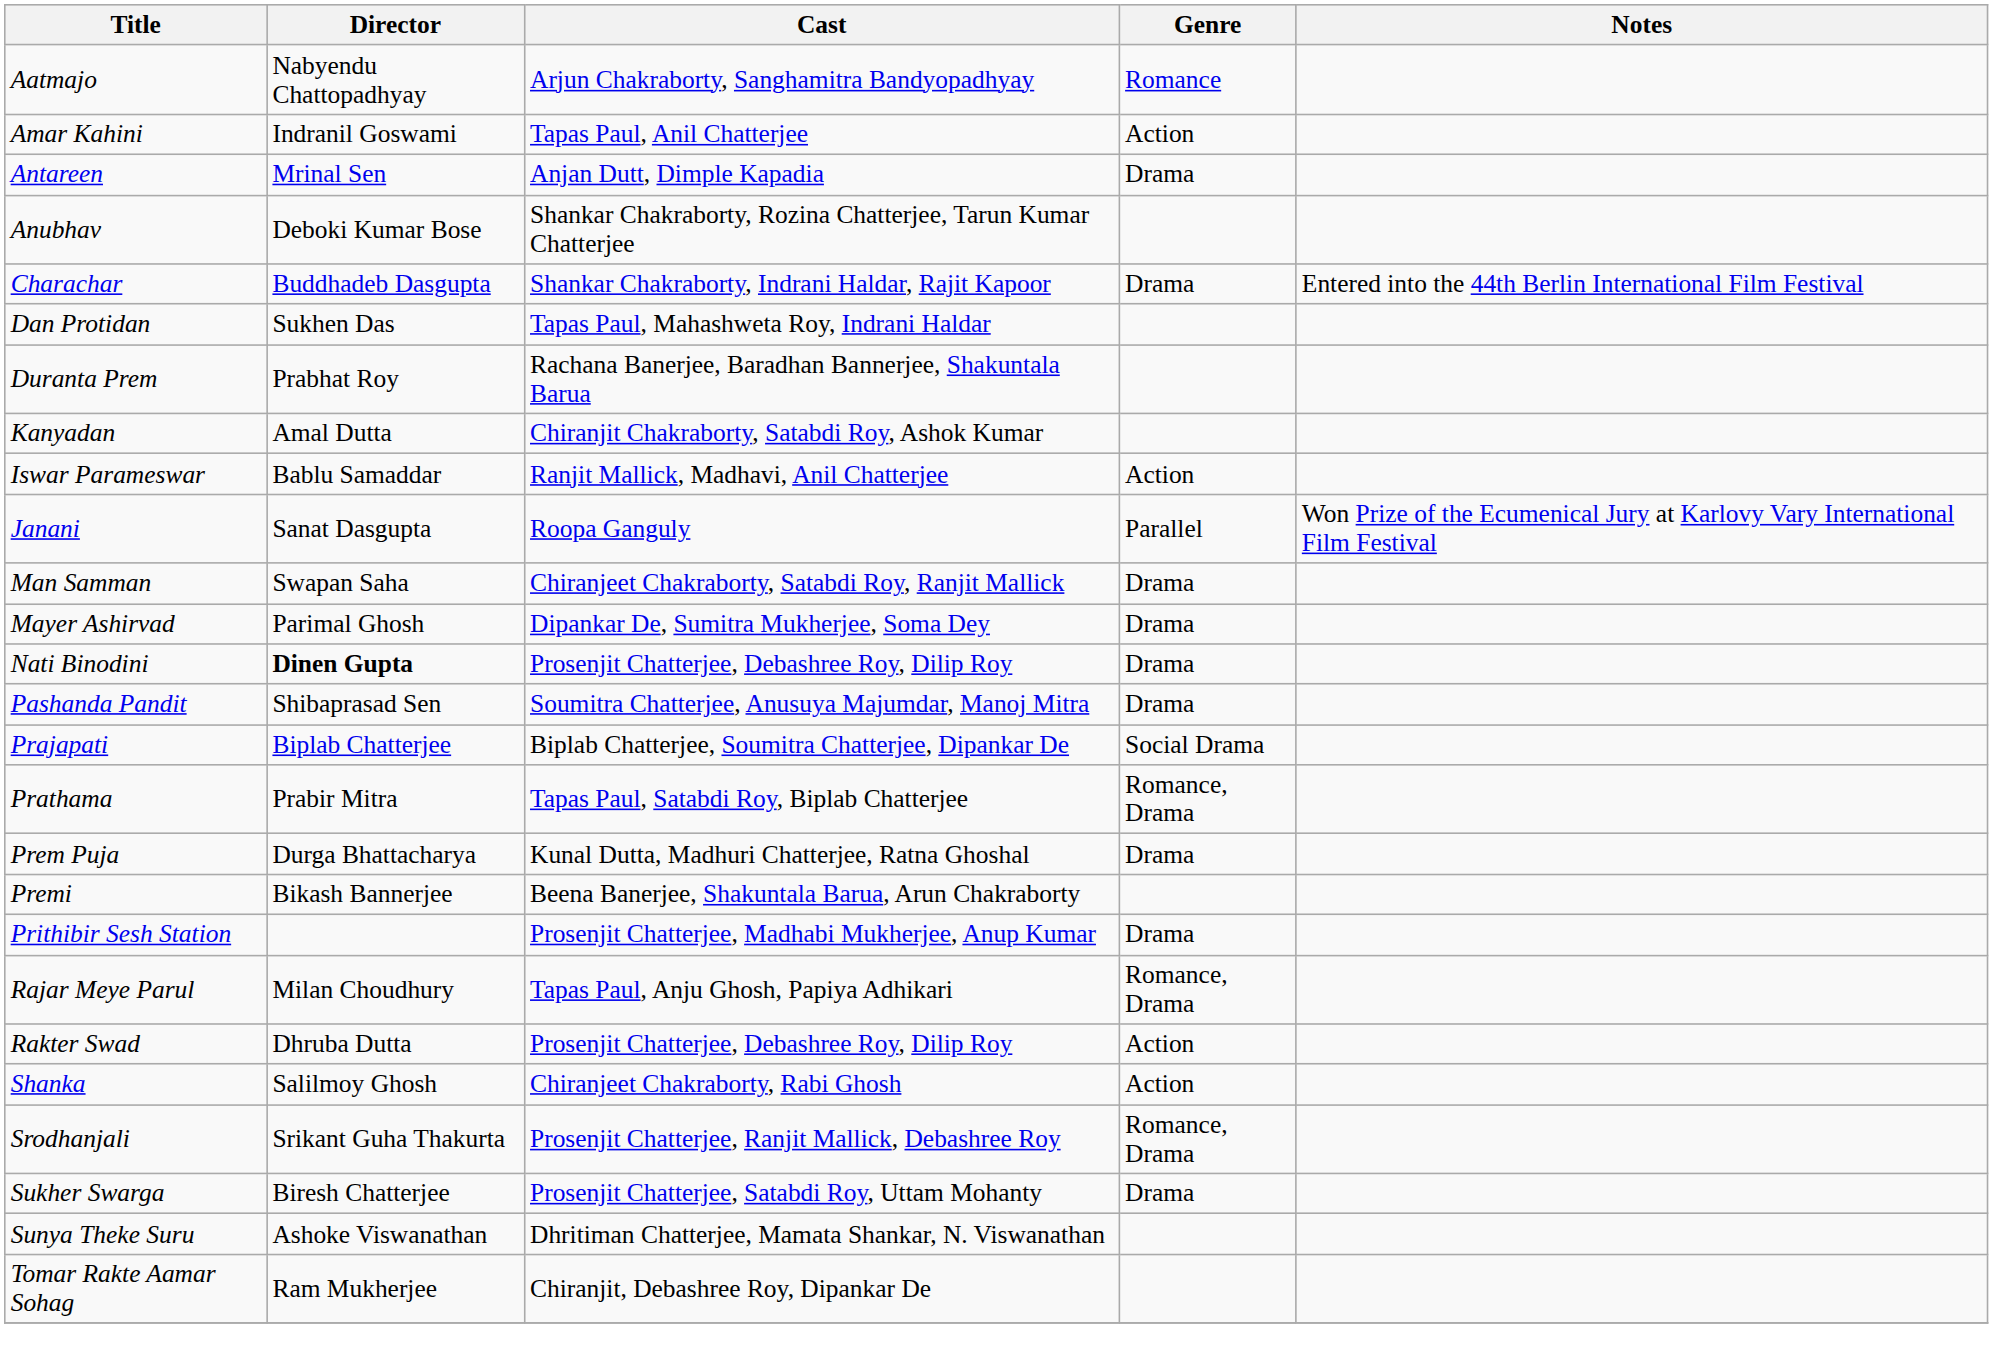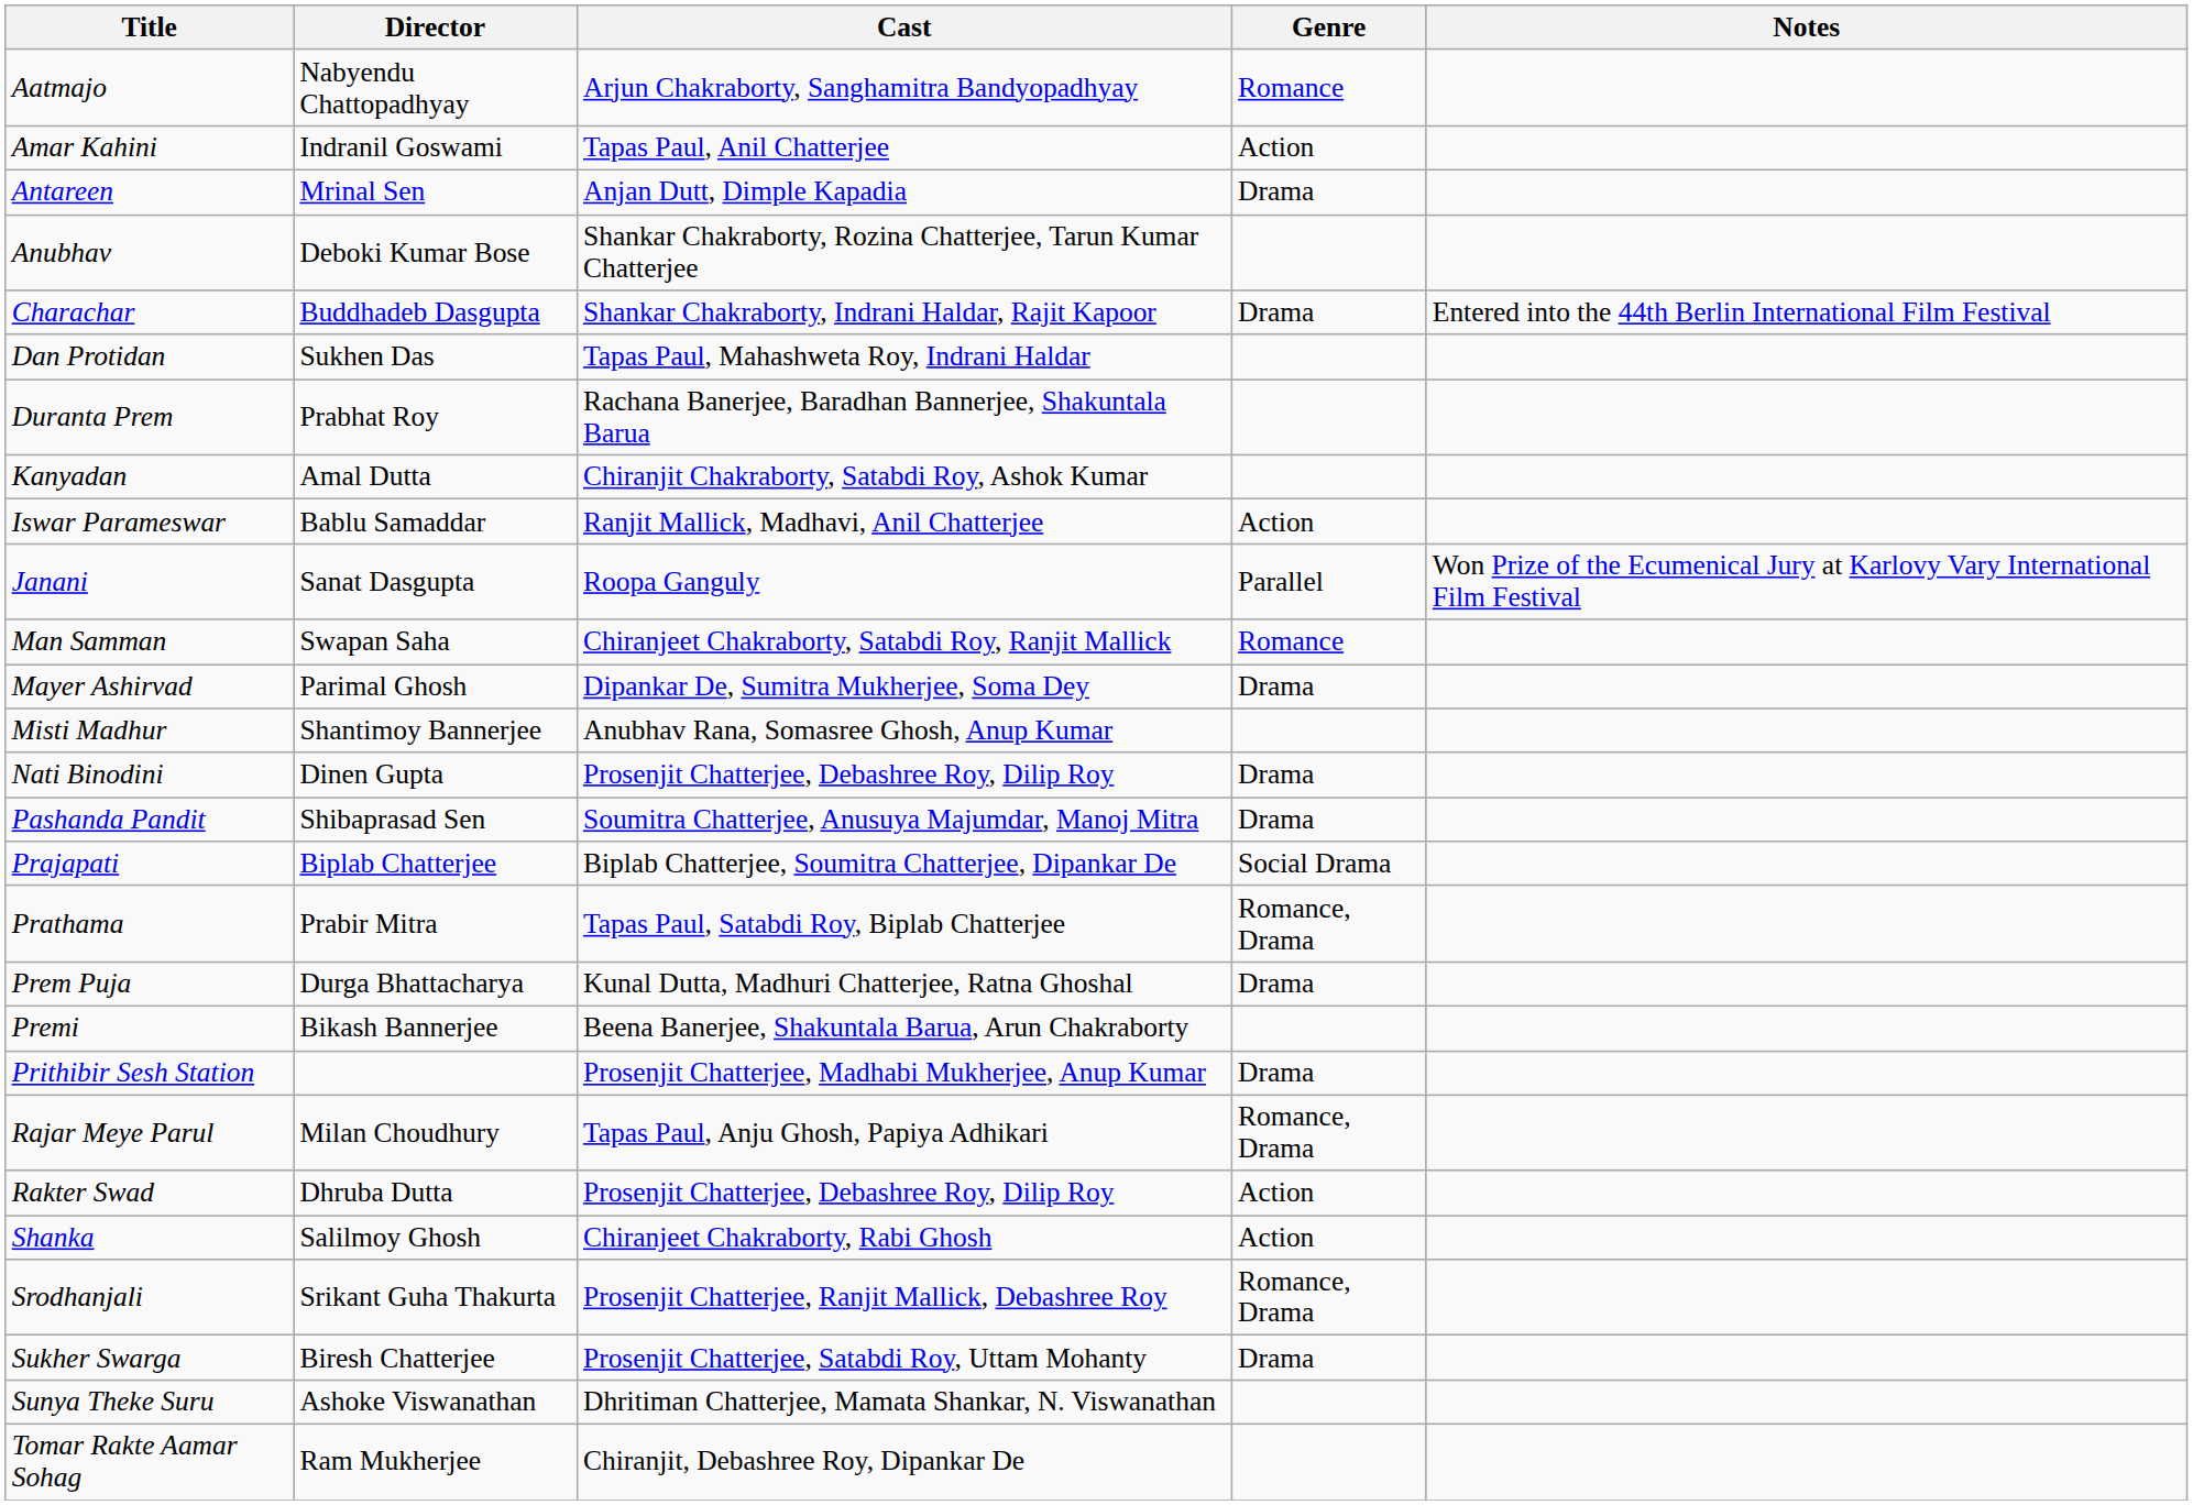 <table class="wikitable sortable" border="0">
 <tr>
 <th>Title</th>
 <th>Director</th>
 <th>Cast</th>
 <th>Genre</th>
 <th>Notes</th>
 </tr>
 <tr>
 <td><em>Aatmajo</em></td>
 <td>Nabyendu Chattopadhyay</td>
 <td><a href='#'>Arjun Chakraborty</a>, <a href='#'>Sanghamitra Bandyopadhyay</a></td>
 <td><a href='#'>Romance</a></td>
 <td></td>
 </tr>
 <tr>
 <td><em>Amar Kahini</em></td>
 <td>Indranil Goswami</td>
 <td><a href='#'>Tapas Paul</a>, <a href='#'>Anil Chatterjee</a></td>
 <td>Action</td>
 <td></td>
 </tr>
 <tr>
 <td><em><a href='#'>Antareen</a></em></td>
 <td><a href='#'>Mrinal Sen</a></td>
 <td><a href='#'>Anjan Dutt</a>, <a href='#'>Dimple Kapadia</a></td>
 <td>Drama</td>
 <td></td>
 </tr>
 <tr>
 <td><em>Anubhav</em></td>
 <td>Deboki Kumar Bose</td>
 <td>Shankar Chakraborty, Rozina Chatterjee, Tarun Kumar Chatterjee</td>
 <td></td>
 <td></td>
 </tr>
 <tr>
 <td><em><a href='#'>Charachar</a></em></td>
 <td><a href='#'>Buddhadeb Dasgupta</a></td>
 <td><a href='#'>Shankar Chakraborty</a>, <a href='#'>Indrani Haldar</a>, <a href='#'>Rajit Kapoor</a></td>
 <td>Drama</td>
 <td>Entered into the <a href='#'>44th Berlin International Film Festival</a></td>
 </tr>
 <tr>
 <td><em>Dan Protidan</em></td>
 <td>Sukhen Das</td>
 <td><a href='#'>Tapas Paul</a>, Mahashweta Roy, <a href='#'>Indrani Haldar</a></td>
 <td></td>
 <td></td>
 </tr>
 <tr>
 <td><em>Duranta Prem</em></td>
 <td>Prabhat Roy</td>
 <td>Rachana Banerjee, Baradhan Bannerjee, <a href='#'>Shakuntala Barua</a></td>
 <td></td>
 <td></td>
 </tr>
 <tr>
 <td><em>Kanyadan</em></td>
 <td>Amal Dutta</td>
 <td><a href='#'>Chiranjit Chakraborty</a>, <a href='#'>Satabdi Roy</a>, Ashok Kumar</td>
 <td></td>
 <td></td>
 </tr>
 <tr>
 <td><em>Iswar Parameswar</em></td>
 <td>Bablu Samaddar</td>
 <td><a href='#'>Ranjit Mallick</a>, Madhavi, <a href='#'>Anil Chatterjee</a></td>
 <td>Action</td>
 <td></td>
 </tr>
 <tr>
 <td><em><a href='#'>Janani</a></em></td>
 <td>Sanat Dasgupta</td>
 <td><a href='#'>Roopa Ganguly</a></td>
 <td>Parallel</td>
 <td>Won <a href='#'>Prize of the Ecumenical Jury</a> at <a href='#'>Karlovy Vary International Film Festival</a></td>
 </tr>
 <tr>
 <td><em>Man Samman</em></td>
 <td>Swapan Saha</td>
 <td><a href='#'>Chiranjeet Chakraborty</a>, <a href='#'>Satabdi Roy</a>, <a href='#'>Ranjit Mallick</a></td>
-<td>Drama</td>
+<td><a href='#'>Romance</a></td>
 <td></td>
 </tr>
 <tr>
 <td><em>Mayer Ashirvad</em></td>
 <td>Parimal Ghosh</td>
 <td><a href='#'>Dipankar De</a>, <a href='#'>Sumitra Mukherjee</a>, <a href='#'>Soma Dey</a></td>
 <td>Drama</td>
 <td></td>
 </tr>
 <tr>
+<td><em>Misti Madhur</em></td>
+<td>Shantimoy Bannerjee</td>
+<td>Anubhav Rana, Somasree Ghosh, <a href='#'>Anup Kumar</a></td>
+<td></td>
+<td></td>
+</tr>
+<tr>
 <td><em>Nati Binodini</em></td>
-<td><strong>Dinen Gupta</strong></td>
+<td>Dinen Gupta</td>
 <td><a href='#'>Prosenjit Chatterjee</a>, <a href='#'>Debashree Roy</a>, <a href='#'>Dilip Roy</a></td>
 <td>Drama</td>
 <td></td>
 </tr>
 <tr>
 <td><em><a href='#'>Pashanda Pandit</a></em></td>
 <td>Shibaprasad Sen</td>
 <td><a href='#'>Soumitra Chatterjee</a>, <a href='#'>Anusuya Majumdar</a>, <a href='#'>Manoj Mitra</a></td>
 <td>Drama</td>
 <td></td>
 </tr>
 <tr>
 <td><em><a href='#'>Prajapati</a></em></td>
 <td><a href='#'>Biplab Chatterjee</a></td>
 <td>Biplab Chatterjee, <a href='#'>Soumitra Chatterjee</a>, <a href='#'>Dipankar De</a></td>
 <td>Social Drama</td>
 <td></td>
 </tr>
 <tr>
 <td><em>Prathama</em></td>
 <td>Prabir Mitra</td>
 <td><a href='#'>Tapas Paul</a>, <a href='#'>Satabdi Roy</a>, Biplab Chatterjee</td>
 <td>Romance, Drama</td>
 <td></td>
 </tr>
 <tr>
 <td><em>Prem Puja</em></td>
 <td>Durga Bhattacharya</td>
 <td>Kunal Dutta, Madhuri Chatterjee, Ratna Ghoshal</td>
 <td>Drama</td>
 <td></td>
 </tr>
 <tr>
 <td><em>Premi</em></td>
 <td>Bikash Bannerjee</td>
 <td>Beena Banerjee, <a href='#'>Shakuntala Barua</a>, Arun Chakraborty</td>
 <td></td>
 <td></td>
 </tr>
 <tr>
 <td><em><a href='#'>Prithibir Sesh Station</a></em></td>
 <td></td>
 <td><a href='#'>Prosenjit Chatterjee</a>, <a href='#'>Madhabi Mukherjee</a>, <a href='#'>Anup Kumar</a></td>
 <td>Drama</td>
 <td></td>
 </tr>
 <tr>
 <td><em>Rajar Meye Parul</em></td>
 <td>Milan Choudhury</td>
 <td><a href='#'>Tapas Paul</a>, Anju Ghosh, Papiya Adhikari</td>
 <td>Romance, Drama</td>
 <td></td>
 </tr>
 <tr>
 <td><em>Rakter Swad</em></td>
 <td>Dhruba Dutta</td>
 <td><a href='#'>Prosenjit Chatterjee</a>, <a href='#'>Debashree Roy</a>, <a href='#'>Dilip Roy</a></td>
 <td>Action</td>
 <td></td>
 </tr>
 <tr>
 <td><em><a href='#'>Shanka</a></em></td>
 <td>Salilmoy Ghosh</td>
 <td><a href='#'>Chiranjeet Chakraborty</a>, <a href='#'>Rabi Ghosh</a></td>
 <td>Action</td>
 <td></td>
 </tr>
 <tr>
 <td><em>Srodhanjali</em></td>
 <td>Srikant Guha Thakurta</td>
 <td><a href='#'>Prosenjit Chatterjee</a>, <a href='#'>Ranjit Mallick</a>, <a href='#'>Debashree Roy</a></td>
 <td>Romance, Drama</td>
 <td></td>
 </tr>
 <tr>
 <td><em>Sukher Swarga</em></td>
 <td>Biresh Chatterjee</td>
 <td><a href='#'>Prosenjit Chatterjee</a>, <a href='#'>Satabdi Roy</a>, Uttam Mohanty</td>
 <td>Drama</td>
 <td></td>
 </tr>
 <tr>
 <td><em>Sunya Theke Suru</em></td>
 <td>Ashoke Viswanathan</td>
 <td>Dhritiman Chatterjee, Mamata Shankar, N. Viswanathan</td>
 <td></td>
 <td></td>
 </tr>
 <tr>
 <td><em>Tomar Rakte Aamar Sohag</em></td>
 <td>Ram Mukherjee</td>
 <td>Chiranjit, Debashree Roy, Dipankar De</td>
 <td></td>
 <td></td>
 </tr>
 <tr>
 </tr>
 </table>
